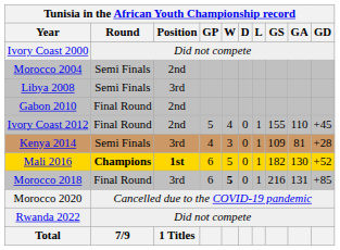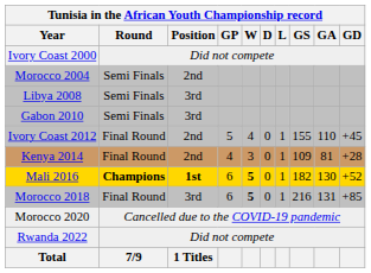 <table class="wikitable" style="text-align: center;">
 <tr>
 <th colspan=10>Tunisia in the <a href='#'>African Youth Championship record</a></th>
 </tr>
 <tr>
 <th>Year</th>
 <th>Round</th>
 <th>Position</th>
 <th>GP</th>
 <th>W</th>
 <th>D</th>
 <th>L</th>
 <th>GS</th>
 <th>GA</th>
 <th>GD</th>
 </tr>
 <tr bgcolor="efefef">
 <td> <a href='#'>Ivory Coast 2000</a></td>
 <td colspan=9 rowspan=1 align=center><em>Did not compete</em></td>
 </tr>
 <tr bgcolor=silver>
 <td> <a href='#'>Morocco 2004</a></td>
 <td>Semi Finals</td>
 <td>2nd</td>
 <td></td>
 <td></td>
 <td></td>
 <td></td>
 <td></td>
 <td></td>
 <td></td>
 </tr>
 <tr bgcolor=silver>
 <td> <a href='#'>Libya 2008</a></td>
 <td>Semi Finals</td>
 <td>3rd</td>
 <td></td>
 <td></td>
 <td></td>
 <td></td>
 <td></td>
 <td></td>
 <td></td>
 </tr>
 <tr bgcolor=silver>
 <td> <a href='#'>Gabon 2010</a></td>
-<td>Final Round</td>
-<td>2nd</td>
+<td>Semi Finals</td>
+<td>3rd</td>
 <td></td>
 <td></td>
 <td></td>
 <td></td>
 <td></td>
 <td></td>
 <td></td>
 </tr>
 <tr bgcolor=silver>
 <td> <a href='#'>Ivory Coast 2012</a></td>
 <td>Final Round</td>
 <td>2nd</td>
 <td>5</td>
 <td>4</td>
 <td>0</td>
 <td>1</td>
 <td>155</td>
 <td>110</td>
 <td>+45</td>
 </tr>
 <tr bgcolor=cc9966>
 <td> <a href='#'>Kenya 2014</a></td>
-<td>Semi Finals</td>
-<td>3rd</td>
+<td>Final Round</td>
+<td>2nd</td>
 <td>4</td>
 <td>3</td>
 <td>0</td>
 <td>1</td>
 <td>109</td>
 <td>81</td>
 <td>+28</td>
 </tr>
 <tr bgcolor=gold>
 <td> <a href='#'>Mali 2016</a></td>
 <td><strong>Champions</strong></td>
 <td><strong>1st</strong></td>
 <td>6</td>
-<td>5</td>
+<td><strong>5</strong></td>
 <td>0</td>
 <td>1</td>
 <td>182</td>
 <td>130</td>
 <td>+52</td>
 </tr>
 <tr bgcolor=silver>
 <td> <a href='#'>Morocco 2018</a></td>
 <td>Final Round</td>
 <td>3rd</td>
 <td>6</td>
 <td><strong>5</strong></td>
 <td>0</td>
 <td>1</td>
 <td>216</td>
 <td>131</td>
 <td>+85</td>
 </tr>
 <tr bgcolor="efefef">
 <td> Morocco 2020</td>
 <td colspan=9 rowspan=1 align=center><em>Cancelled due to the <a href='#'>COVID-19 pandemic</a></em></td>
 </tr>
 <tr bgcolor="efefef">
 <td> <a href='#'>Rwanda 2022</a></td>
 <td colspan=9 rowspan=1 align=center><em>Did not compete</em></td>
 </tr>
 <tr>
 <th>Total</th>
 <th>7/9</th>
 <th>1 Titles</th>
 <th></th>
 <th></th>
 <th></th>
 <th></th>
 <th></th>
 <th></th>
 <th></th>
 </tr>
 </table>
